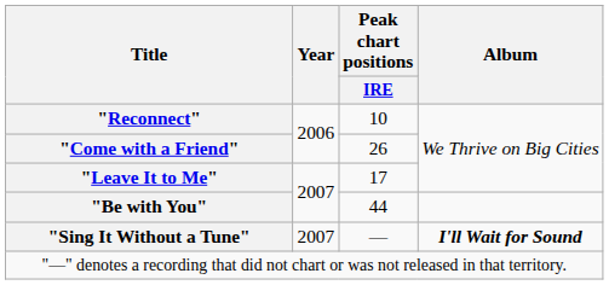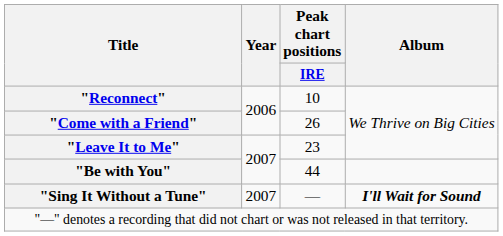 <table class="wikitable plainrowheaders" style="text-align:center;">
 <tr>
 <th scope="col" rowspan="2" style="width:15em;">Title</th>
 <th scope="col" rowspan="2">Year</th>
 <th scope="col" colspan="1">Peak chart positions</th>
 <th scope="col" rowspan="2">Album</th>
 </tr>
 <tr>
 <th scope="col" style="width:2.5em;font-size:90%;"><a href='#'>IRE</a><br></th>
 </tr>
 <tr>
 <th scope="row">"<a href='#'>Reconnect</a>"</th>
 <td rowspan="2">2006</td>
 <td>10</td>
 <td rowspan="3"><em>We Thrive on Big Cities</em></td>
 </tr>
 <tr>
 <th scope="row">"<a href='#'>Come with a Friend</a>"</th>
 <td>26</td>
 </tr>
 <tr>
 <th scope="row">"<a href='#'>Leave It to Me</a>"</th>
 <td rowspan="2">2007</td>
-<td>17</td>
+<td>23</td>
 </tr>
 <tr>
 <th scope="row">"Be with You"</th>
 <td>44</td>
 <td></td>
 </tr>
 <tr>
 <th scope="row">"Sing It Without a Tune"</th>
 <td>2007</td>
 <td>—</td>
 <td><strong><em>I'll Wait for Sound</em></strong></td>
 </tr>
 <tr>
 <td colspan="14" style="font-size:90%">"—" denotes a recording that did not chart or was not released in that territory.</td>
 </tr>
 </table>
